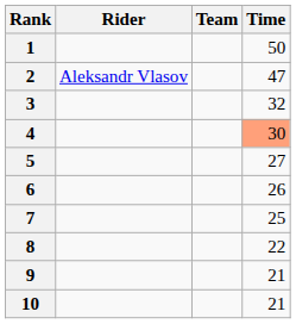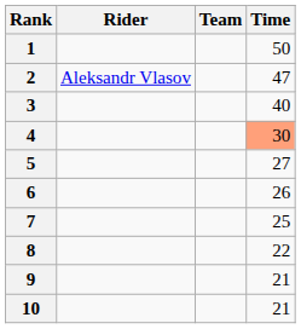 <table class="wikitable" margin-bottom:0;">
 <tr>
 <th scope="col">Rank</th>
 <th scope="col">Rider</th>
 <th scope="col">Team</th>
 <th scope="col">Time</th>
 </tr>
 <tr>
 <th scope="row">1</th>
 <td> </td>
 <td></td>
 <td align="right">50</td>
 </tr>
 <tr>
 <th scope="row">2</th>
 <td> <a href='#'>Aleksandr Vlasov</a></td>
 <td></td>
 <td align="right">47</td>
 </tr>
 <tr>
 <th scope="row">3</th>
 <td> </td>
 <td></td>
-<td align="right">32</td>
+<td align="right">40</td>
 </tr>
 <tr>
 <th scope="row">4</th>
 <td></td>
 <td></td>
 <td align="right" style="background: lightsalmon;">30</td>
 </tr>
 <tr>
 <th scope="row">5</th>
 <td></td>
 <td></td>
 <td align="right">27</td>
 </tr>
 <tr>
 <th scope="row">6</th>
 <td></td>
 <td></td>
 <td align="right">26</td>
 </tr>
 <tr>
 <th scope="row">7</th>
 <td></td>
 <td></td>
 <td align="right">25</td>
 </tr>
 <tr>
 <th scope="row">8</th>
 <td></td>
 <td></td>
 <td align="right">22</td>
 </tr>
 <tr>
 <th scope="row">9</th>
 <td></td>
 <td></td>
 <td align="right">21</td>
 </tr>
 <tr>
 <th scope="row">10</th>
 <td></td>
 <td></td>
 <td align="right">21</td>
 </tr>
 </table>
